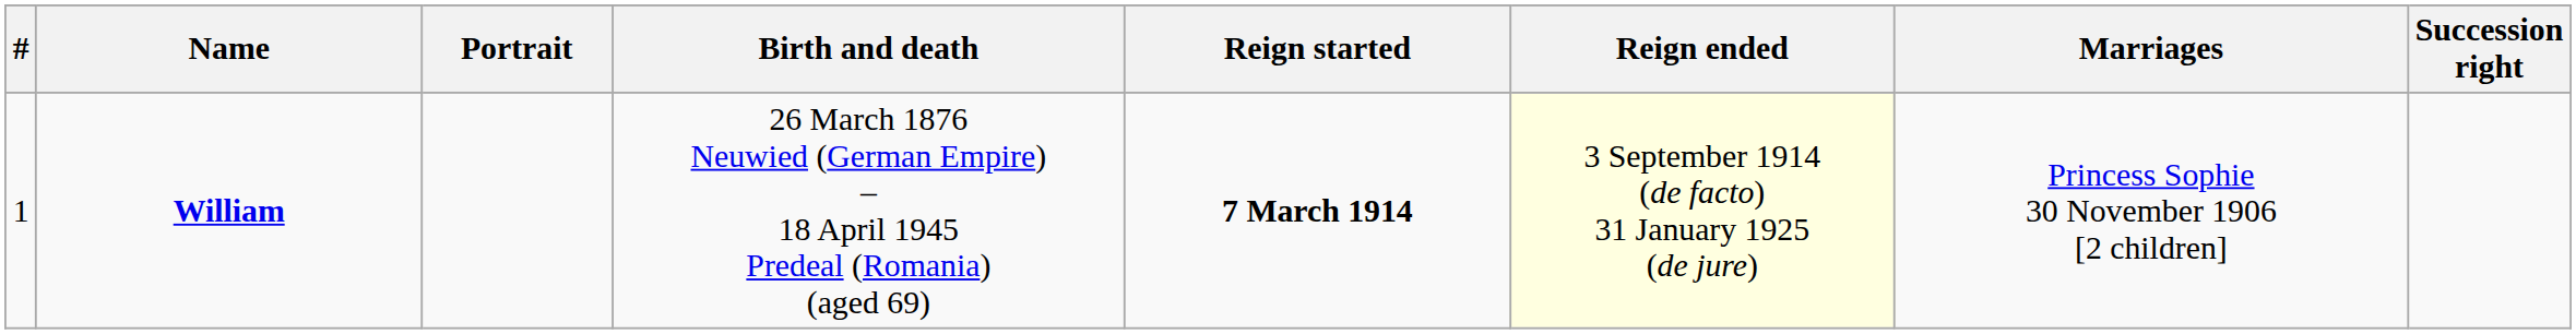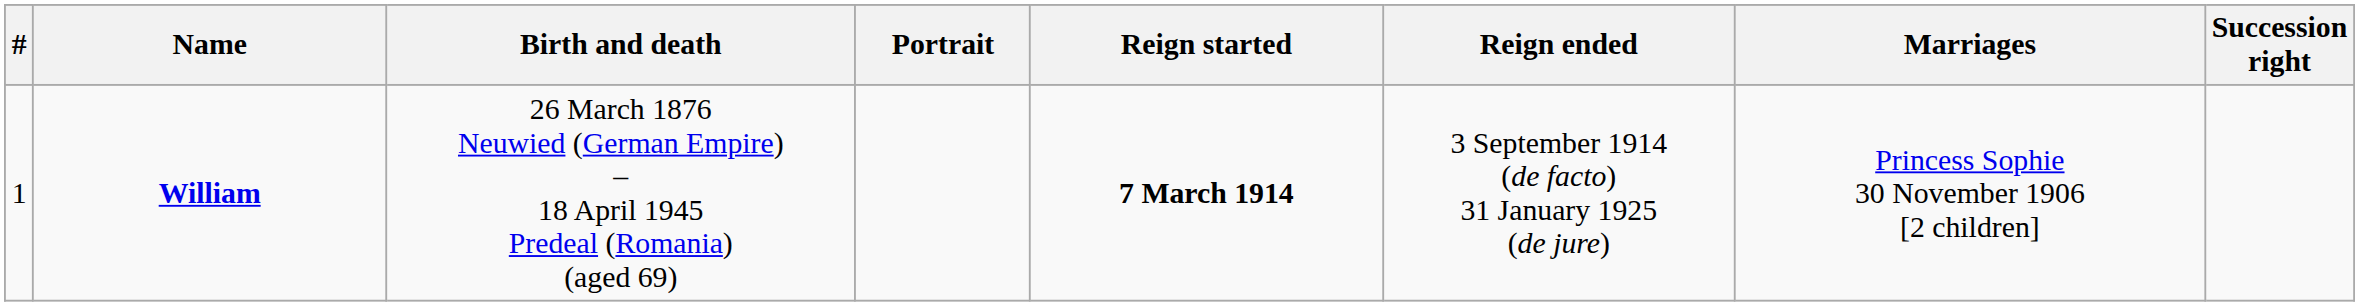 <table style="text-align:center; width:100%" class="wikitable">
 <tr>
 <th>#</th>
 <th width=15%>Name</th>
+<th width=20%>Birth and death</th>
 <th width=105px>Portrait</th>
-<th width=20%>Birth and death</th>
 <th width=15%>Reign started</th>
 <th width=15%>Reign ended</th>
 <th width=20%>Marriages</th>
 <th width=15>Succession right</th>
 </tr>
 <tr>
 <td align="center">1</td>
 <td align="center"><strong><a href='#'>William</a></strong></td>
+<td align="center">26 March 1876<br><a href='#'>Neuwied</a> (<a href='#'>German Empire</a>)<br>–<br>18 April 1945<br><a href='#'>Predeal</a> (<a href='#'>Romania</a>)<br>(aged 69)</td>
 <td align="center"></td>
-<td align="center">26 March 1876<br><a href='#'>Neuwied</a> (<a href='#'>German Empire</a>)<br>–<br>18 April 1945<br><a href='#'>Predeal</a> (<a href='#'>Romania</a>)<br>(aged 69)</td>
 <td align="center"><strong>7 March 1914</strong></td>
-<td align="center" style="background: lightyellow;">3 September 1914<br>(<em>de facto</em>)<br>31 January 1925<br>(<em>de jure</em>)</td>
+<td align="center">3 September 1914<br>(<em>de facto</em>)<br>31 January 1925<br>(<em>de jure</em>)</td>
 <td align="center"><a href='#'>Princess Sophie</a><br>30 November 1906<br>[2 children]</td>
 <td align="center"></td>
 </tr>
 </table>
